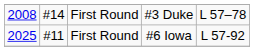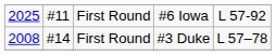 <table class="wikitable" style="text-align:center">
 <tr>
+</tr>
+<tr style="text-align:center;">
+<td rowspan=1><a href='#'>2025</a></td>
+<td>#11</td>
+<td>First Round</td>
+<td>#6 Iowa</td>
+<td>L 57-92</td>
 </tr>
 <tr>
 <td rowspan=1><a href='#'>2008</a></td>
 <td>#14</td>
 <td>First Round</td>
 <td>#3 Duke</td>
 <td>L 57–78</td>
 </tr>
 <tr style="text-align:center;">
-<td rowspan=1><a href='#'>2025</a></td>
-<td>#11</td>
-<td>First Round</td>
-<td>#6 Iowa</td>
-<td>L 57-92</td>
-</tr>
-<tr style="text-align:center;">
 </tr>
 </table>
